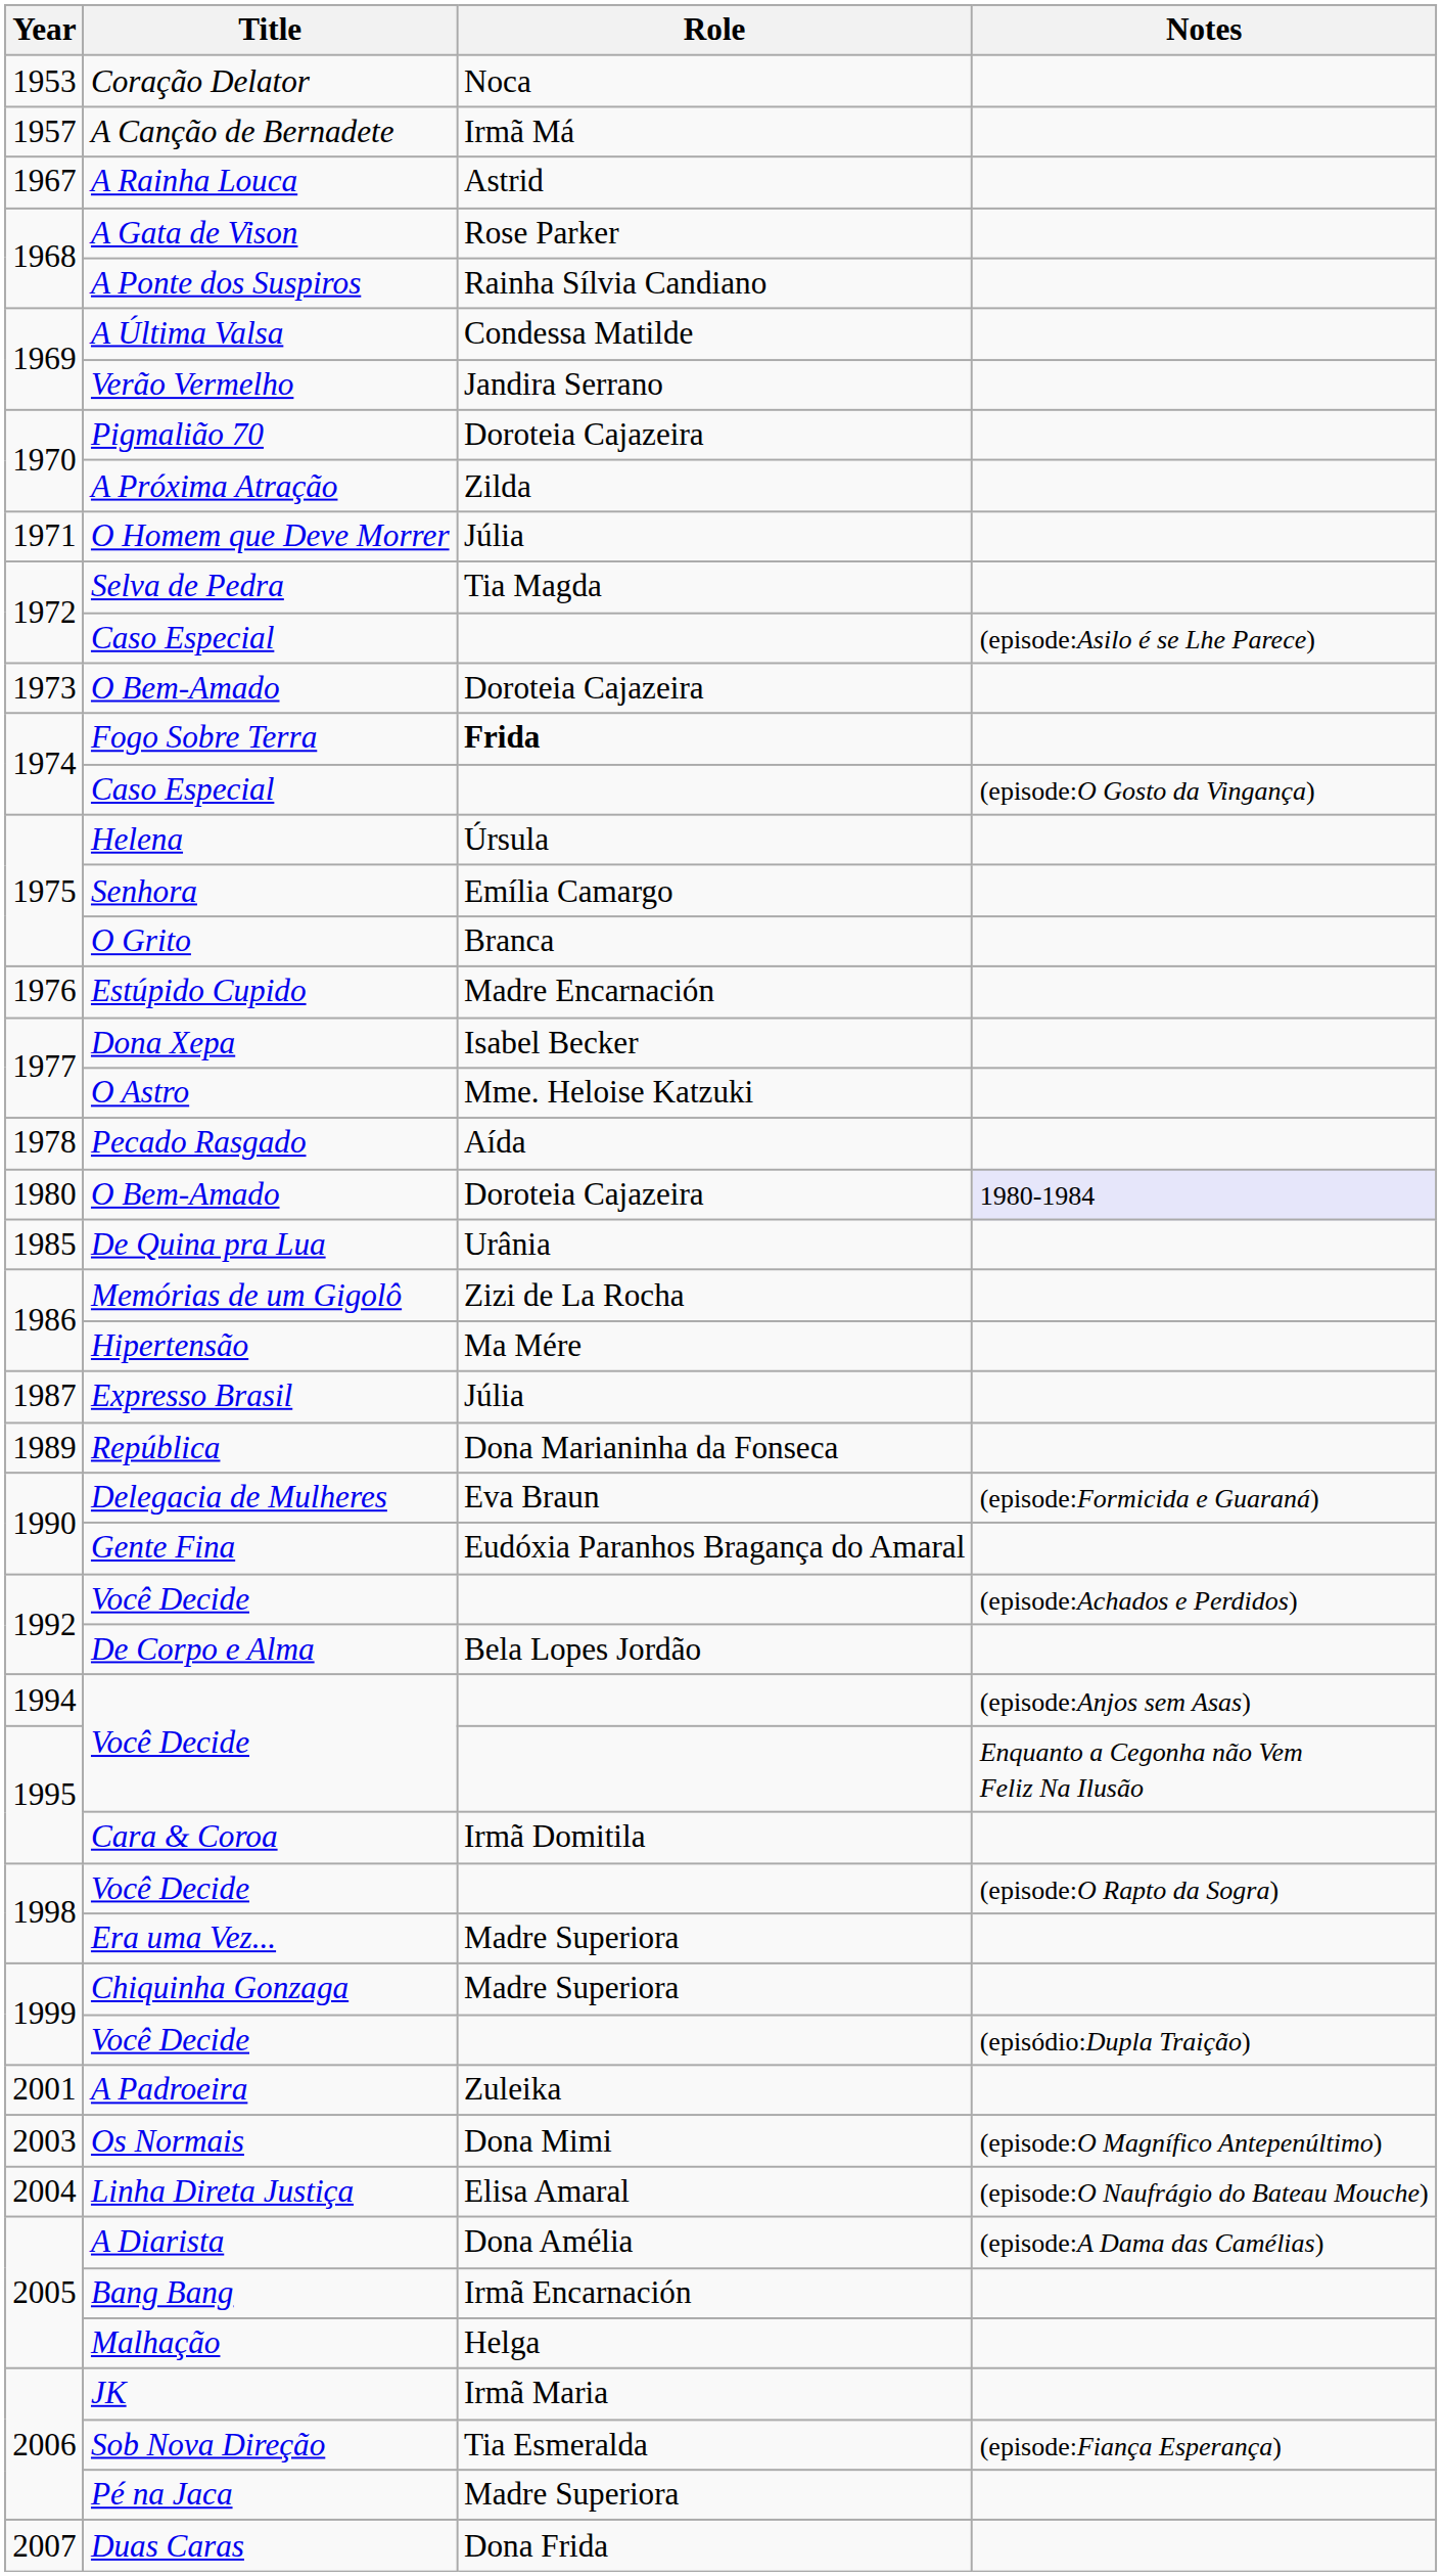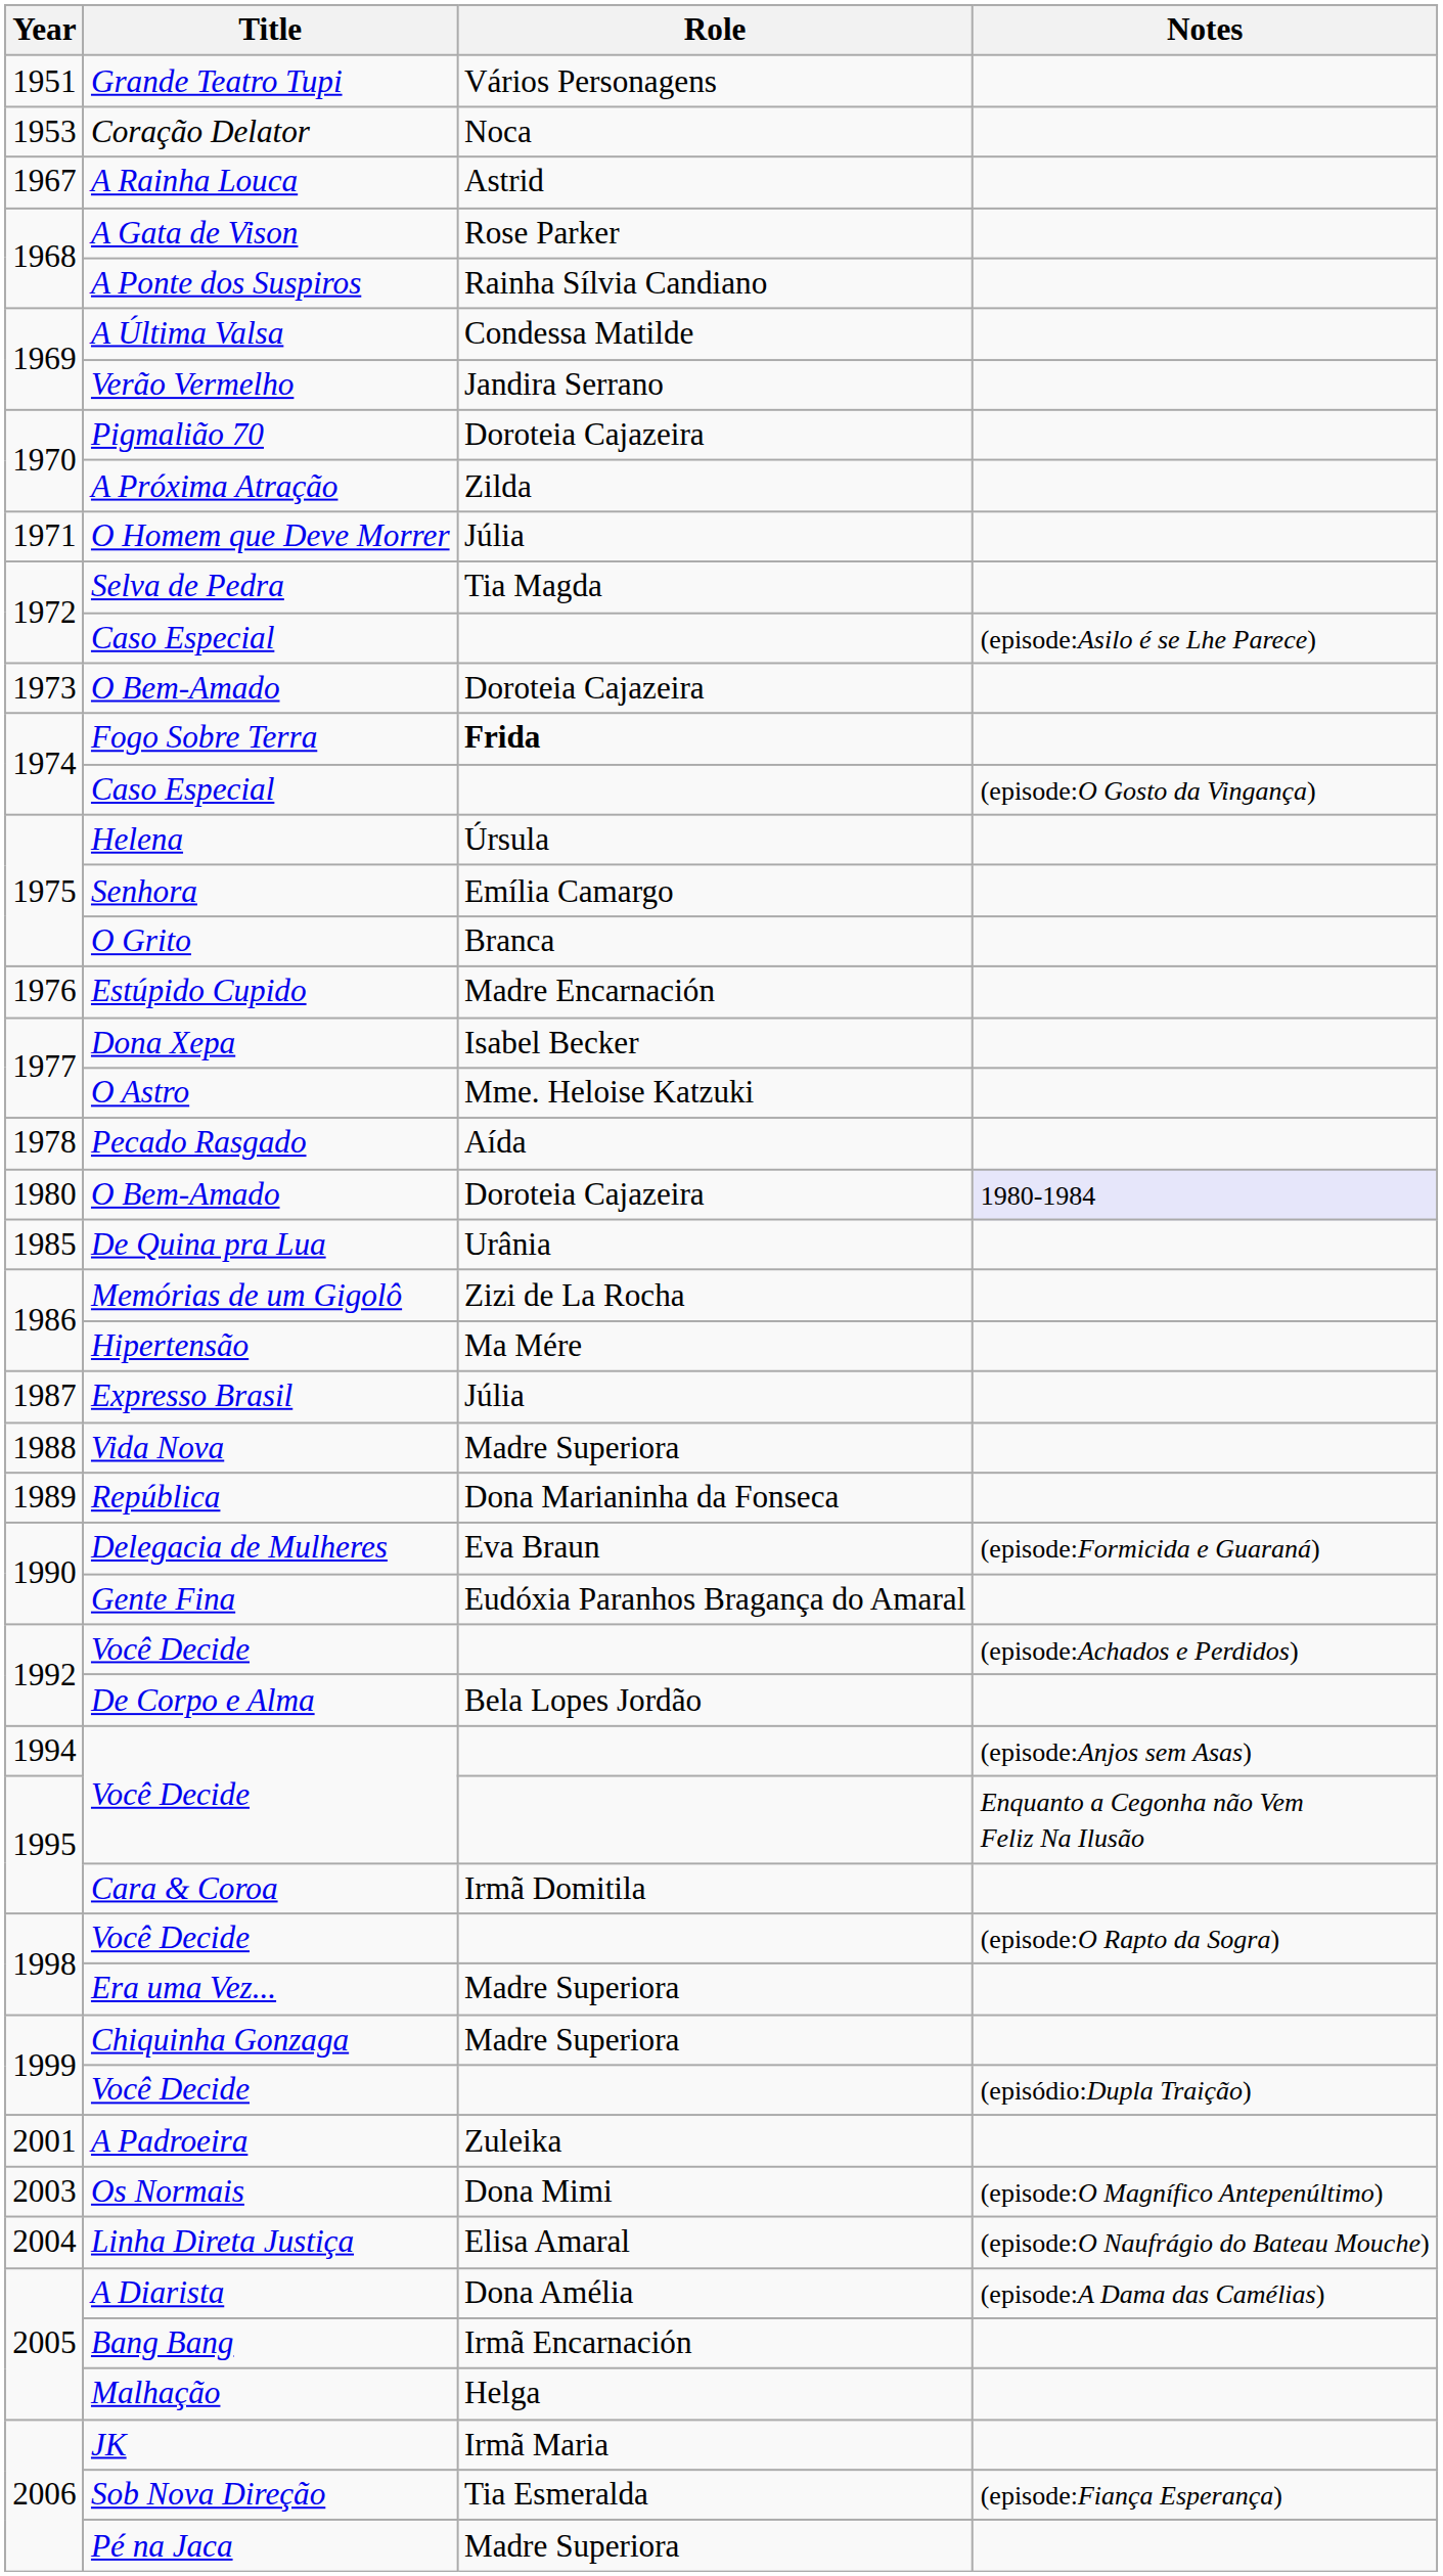 <table class= "wikitable">
 <tr>
 <th>Year</th>
 <th>Title</th>
 <th>Role</th>
 <th>Notes</th>
 </tr>
 <tr>
+<td>1951</td>
+<td><em><a href='#'>Grande Teatro Tupi</a></em></td>
+<td>Vários Personagens</td>
+<td></td>
+</tr>
+<tr>
 <td>1953</td>
 <td><em>Coração Delator</em></td>
 <td>Noca</td>
-<td></td>
-</tr>
-<tr>
-<td>1957</td>
-<td><em>A Canção de Bernadete</em></td>
-<td>Irmã Má</td>
 <td></td>
 </tr>
 <tr>
 <td>1967</td>
 <td><em><a href='#'>A Rainha Louca</a></em></td>
 <td>Astrid</td>
 <td></td>
 </tr>
 <tr>
 <td rowspan=2>1968</td>
 <td><em><a href='#'>A Gata de Vison</a></em></td>
 <td>Rose Parker</td>
 <td></td>
 </tr>
 <tr>
 <td><em><a href='#'>A Ponte dos Suspiros</a></em></td>
 <td>Rainha Sílvia Candiano</td>
 <td></td>
 </tr>
 <tr>
 <td rowspan=2>1969</td>
 <td><em><a href='#'>A Última Valsa</a></em></td>
 <td>Condessa Matilde</td>
 <td></td>
 </tr>
 <tr>
 <td><em><a href='#'>Verão Vermelho</a></em></td>
 <td>Jandira Serrano</td>
 <td></td>
 </tr>
 <tr>
 <td rowspan=2>1970</td>
 <td><em><a href='#'>Pigmalião 70</a></em></td>
 <td>Doroteia Cajazeira</td>
 <td></td>
 </tr>
 <tr>
 <td><em><a href='#'>A Próxima Atração</a></em></td>
 <td>Zilda</td>
 <td></td>
 </tr>
 <tr>
 <td>1971</td>
 <td><em><a href='#'>O Homem que Deve Morrer</a></em></td>
 <td>Júlia</td>
 <td></td>
 </tr>
 <tr>
 <td rowspan=2>1972</td>
 <td><em><a href='#'>Selva de Pedra</a></em></td>
 <td>Tia Magda</td>
 <td></td>
 </tr>
 <tr>
 <td><em><a href='#'>Caso Especial</a></em></td>
 <td></td>
 <td><small>(episode:<em>Asilo é se Lhe Parece</em>)</small></td>
 </tr>
 <tr>
 <td>1973</td>
 <td><em><a href='#'>O Bem-Amado</a></em></td>
 <td>Doroteia Cajazeira</td>
 <td></td>
 </tr>
 <tr>
 <td rowspan=2>1974</td>
 <td><em><a href='#'>Fogo Sobre Terra</a></em></td>
 <td><strong>Frida</strong></td>
 <td></td>
 </tr>
 <tr>
 <td><em><a href='#'>Caso Especial</a></em></td>
 <td></td>
 <td><small>(episode:<em>O Gosto da Vingança</em>)</small></td>
 </tr>
 <tr>
 <td rowspan=3>1975</td>
 <td><em><a href='#'>Helena</a></em></td>
 <td>Úrsula</td>
 <td></td>
 </tr>
 <tr>
 <td><em><a href='#'>Senhora</a></em></td>
 <td>Emília Camargo</td>
 <td></td>
 </tr>
 <tr>
 <td><em><a href='#'>O Grito</a></em></td>
 <td>Branca</td>
 <td></td>
 </tr>
 <tr>
 <td>1976</td>
 <td><em><a href='#'>Estúpido Cupido</a></em></td>
 <td>Madre Encarnación</td>
 <td></td>
 </tr>
 <tr>
 <td rowspan=2>1977</td>
 <td><em><a href='#'>Dona Xepa</a></em></td>
 <td>Isabel Becker</td>
 <td></td>
 </tr>
 <tr>
 <td><em><a href='#'>O Astro</a></em></td>
 <td>Mme. Heloise Katzuki</td>
 <td></td>
 </tr>
 <tr>
 <td>1978</td>
 <td><em><a href='#'>Pecado Rasgado</a></em></td>
 <td>Aída</td>
 <td></td>
 </tr>
 <tr>
 <td>1980</td>
 <td><em><a href='#'>O Bem-Amado</a></em></td>
 <td>Doroteia Cajazeira</td>
 <td style="background: lavender;"><small>1980-1984</small></td>
 </tr>
 <tr>
 <td>1985</td>
 <td><em><a href='#'>De Quina pra Lua</a></em></td>
 <td>Urânia</td>
 <td></td>
 </tr>
 <tr>
 <td rowspan=2>1986</td>
 <td><em><a href='#'>Memórias de um Gigolô</a></em></td>
 <td>Zizi de La Rocha</td>
 <td></td>
 </tr>
 <tr>
 <td><em><a href='#'>Hipertensão</a></em></td>
 <td>Ma Mére</td>
 <td></td>
 </tr>
 <tr>
 <td>1987</td>
 <td><em><a href='#'>Expresso Brasil</a></em></td>
 <td>Júlia</td>
 <td></td>
 </tr>
 <tr>
+<td>1988</td>
+<td><em> <a href='#'>Vida Nova</a></em></td>
+<td>Madre Superiora</td>
+<td></td>
+</tr>
+<tr>
 <td>1989</td>
 <td><em><a href='#'>República</a></em></td>
 <td>Dona Marianinha da Fonseca</td>
 <td></td>
 </tr>
 <tr>
 <td rowspan="2">1990</td>
 <td><em><a href='#'>Delegacia de Mulheres</a></em></td>
 <td>Eva Braun</td>
 <td><small>(episode:<em>Formicida e Guaraná</em>)</small></td>
 </tr>
 <tr>
 <td><em><a href='#'>Gente Fina</a></em></td>
 <td>Eudóxia Paranhos Bragança do Amaral</td>
 <td></td>
 </tr>
 <tr>
 <td rowspan=2>1992</td>
 <td><em><a href='#'>Você Decide</a></em></td>
 <td></td>
 <td><small>(episode:<em>Achados e Perdidos</em>)</small></td>
 </tr>
 <tr>
 <td><em><a href='#'>De Corpo e Alma</a></em></td>
 <td>Bela Lopes Jordão</td>
 <td></td>
 </tr>
 <tr>
 <td>1994</td>
 <td rowspan="2"><em><a href='#'>Você Decide</a></em></td>
 <td></td>
 <td><small>(episode:<em>Anjos sem Asas</em>)</small></td>
 </tr>
 <tr>
 <td rowspan=2>1995</td>
 <td></td>
 <td><small><em>Enquanto a Cegonha não Vem</em></small><br><small><em>Feliz Na Ilusão</em></small></td>
 </tr>
 <tr>
 <td><em><a href='#'>Cara & Coroa</a></em></td>
 <td>Irmã Domitila</td>
 <td></td>
 </tr>
 <tr>
 <td rowspan="2">1998</td>
 <td><em><a href='#'>Você Decide</a></em></td>
 <td></td>
 <td><small>(episode:<em>O Rapto da Sogra</em>)</small></td>
 </tr>
 <tr>
 <td><em><a href='#'>Era uma Vez...</a></em></td>
 <td>Madre Superiora</td>
 <td></td>
 </tr>
 <tr>
 <td rowspan="2">1999</td>
 <td><em><a href='#'>Chiquinha Gonzaga</a></em></td>
 <td>Madre Superiora</td>
 <td></td>
 </tr>
 <tr>
 <td><em><a href='#'>Você Decide</a></em></td>
 <td></td>
 <td><small>(episódio:<em>Dupla Traição</em>)</small></td>
 </tr>
 <tr>
 <td>2001</td>
 <td><em><a href='#'>A Padroeira</a></em></td>
 <td>Zuleika</td>
 <td></td>
 </tr>
 <tr>
 <td>2003</td>
 <td><em><a href='#'>Os Normais</a></em></td>
 <td>Dona Mimi</td>
 <td><small>(episode:<em>O Magnífico Antepenúltimo</em>)</small></td>
 </tr>
 <tr>
 <td>2004</td>
 <td><em><a href='#'>Linha Direta Justiça</a></em></td>
 <td>Elisa Amaral</td>
 <td><small>(episode:<em>O Naufrágio do Bateau Mouche</em>)</small></td>
 </tr>
 <tr>
 <td rowspan="3">2005</td>
 <td><em><a href='#'>A Diarista</a></em></td>
 <td>Dona Amélia</td>
 <td><small>(episode:<em>A Dama das Camélias</em>)</small></td>
 </tr>
 <tr>
 <td><em><a href='#'>Bang Bang</a></em></td>
 <td>Irmã Encarnación</td>
 <td></td>
 </tr>
 <tr>
 <td><em><a href='#'>Malhação</a></em></td>
 <td>Helga</td>
 <td></td>
 </tr>
 <tr>
 <td rowspan=3>2006</td>
 <td><em><a href='#'>JK</a></em></td>
 <td>Irmã Maria</td>
 <td></td>
 </tr>
 <tr>
 <td><em><a href='#'>Sob Nova Direção</a></em></td>
 <td>Tia Esmeralda</td>
 <td><small>(episode:<em>Fiança Esperança</em>)</small></td>
 </tr>
 <tr>
 <td><em><a href='#'>Pé na Jaca</a></em></td>
 <td>Madre Superiora</td>
 <td></td>
 </tr>
-<tr>
-<td>2007</td>
-<td><em><a href='#'>Duas Caras</a></em></td>
-<td>Dona Frida</td>
-<td></td>
-</tr>
 </table>
